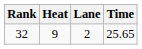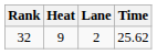 <table class="wikitable" style="text-align:center">
 <tr>
 <th>Rank</th>
 <th>Heat</th>
 <th>Lane</th>
 <th>Time</th>
 </tr>
 <tr>
 <td>32</td>
 <td>9</td>
 <td>2</td>
-<td>25.65</td>
+<td>25.62</td>
 </tr>
 </table>
